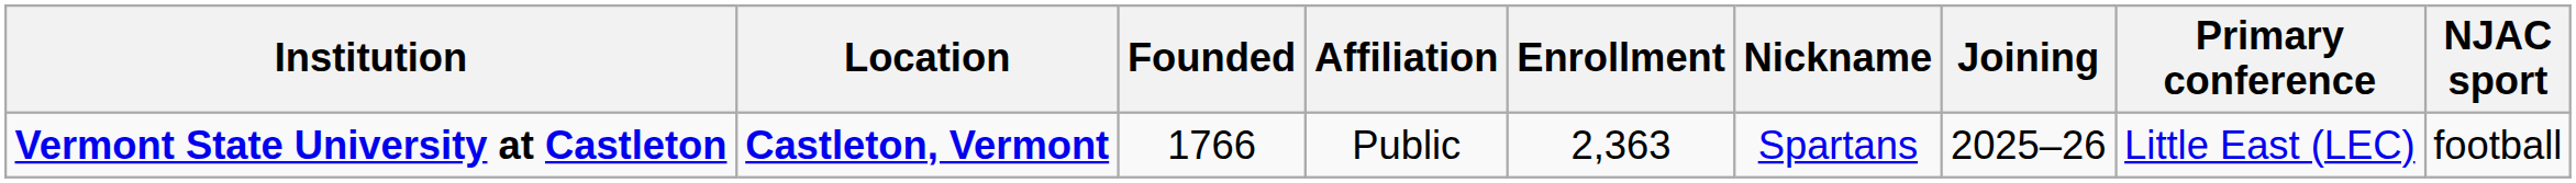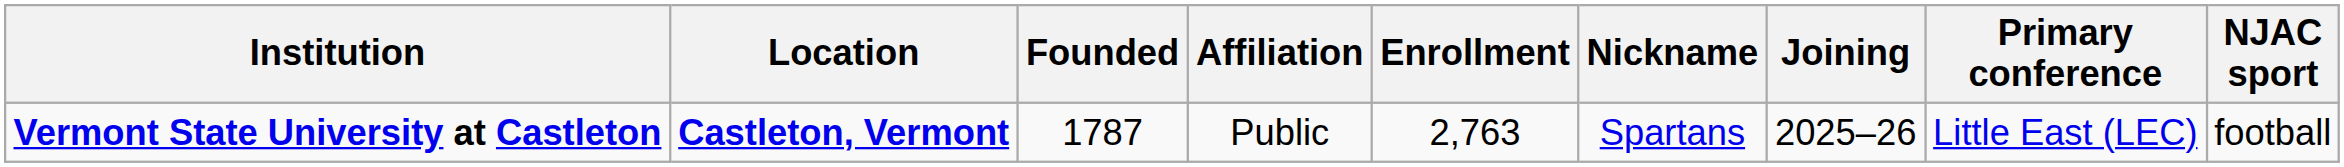 <table class="wikitable sortable" style="text-align:center">
 <tr>
 <th>Institution</th>
 <th>Location</th>
 <th>Founded</th>
 <th>Affiliation</th>
 <th>Enrollment</th>
 <th>Nickname</th>
 <th>Joining</th>
 <th>Primary<br>conference</th>
 <th>NJAC<br>sport</th>
 </tr>
 <tr>
 <td><strong><a href='#'>Vermont State University</a> at <a href='#'>Castleton</a></strong></td>
 <td><strong><a href='#'>Castleton, Vermont</a></strong></td>
-<td>1766</td>
+<td>1787</td>
 <td>Public</td>
-<td>2,363</td>
+<td>2,763</td>
 <td><a href='#'>Spartans</a></td>
 <td>2025–26</td>
 <td><a href='#'>Little East (LEC)</a></td>
 <td>football</td>
 </tr>
 </table>
